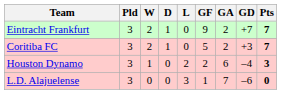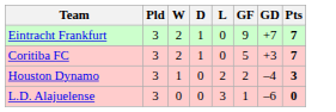 <table class="wikitable" style="text-align: center;">
 <tr>
 <th width=165>Team</th>
 <th width=20>Pld</th>
 <th width=20>W</th>
 <th width=20>D</th>
 <th width=20>L</th>
 <th width=20>GF</th>
-<th width=20>GA</th>
 <th width=20>GD</th>
 <th width=20>Pts</th>
 </tr>
 <tr bgcolor= #ccffcc>
 <td align=left> <a href='#'>Eintracht Frankfurt</a></td>
 <td>3</td>
 <td>2</td>
 <td>1</td>
 <td>0</td>
 <td>9</td>
-<td>2</td>
 <td>+7</td>
 <td><strong>7</strong></td>
 </tr>
 <tr bgcolor= #ffcccc>
 <td align=left> <a href='#'>Coritiba FC</a></td>
 <td>3</td>
 <td>2</td>
 <td>1</td>
 <td>0</td>
 <td>5</td>
-<td>2</td>
 <td>+3</td>
 <td><strong>7</strong></td>
 </tr>
 <tr bgcolor= #ffcccc>
 <td align=left> <a href='#'>Houston Dynamo</a></td>
 <td>3</td>
 <td>1</td>
 <td>0</td>
 <td>2</td>
 <td>2</td>
-<td>6</td>
 <td>–4</td>
 <td><strong>3</strong></td>
 </tr>
 <tr bgcolor= #ffcccc>
 <td align=left> <a href='#'>L.D. Alajuelense</a></td>
 <td>3</td>
 <td>0</td>
 <td>0</td>
 <td>3</td>
 <td>1</td>
-<td>7</td>
 <td>–6</td>
 <td><strong>0</strong></td>
 </tr>
 </table>
